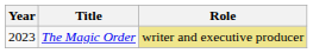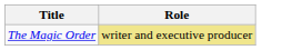 <table class="wikitable">
 <tr>
-<th>Year</th>
 <th>Title</th>
 <th>Role</th>
 </tr>
 <tr>
-<td>2023</td>
 <td><em><a href='#'>The Magic Order</a></em></td>
 <td style="background: khaki;">writer and executive producer</td>
 </tr>
 </table>
